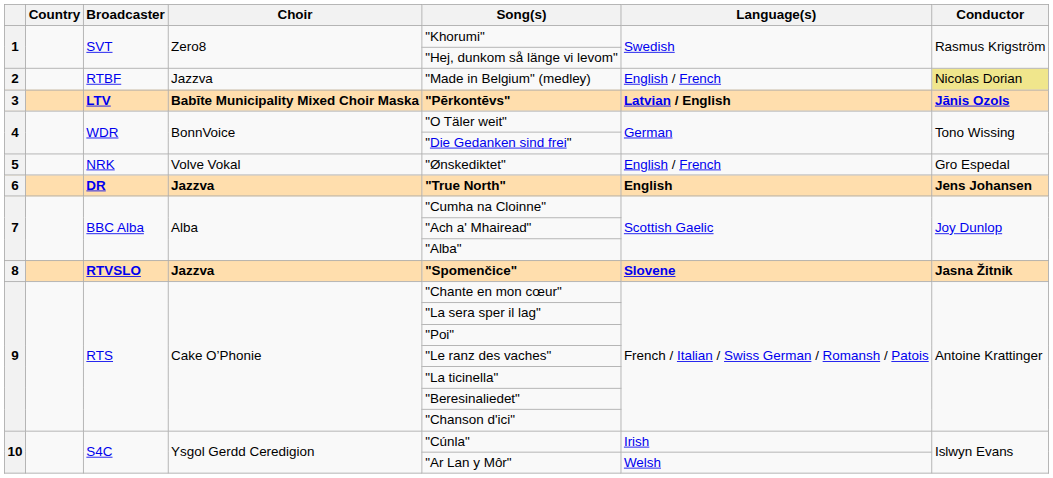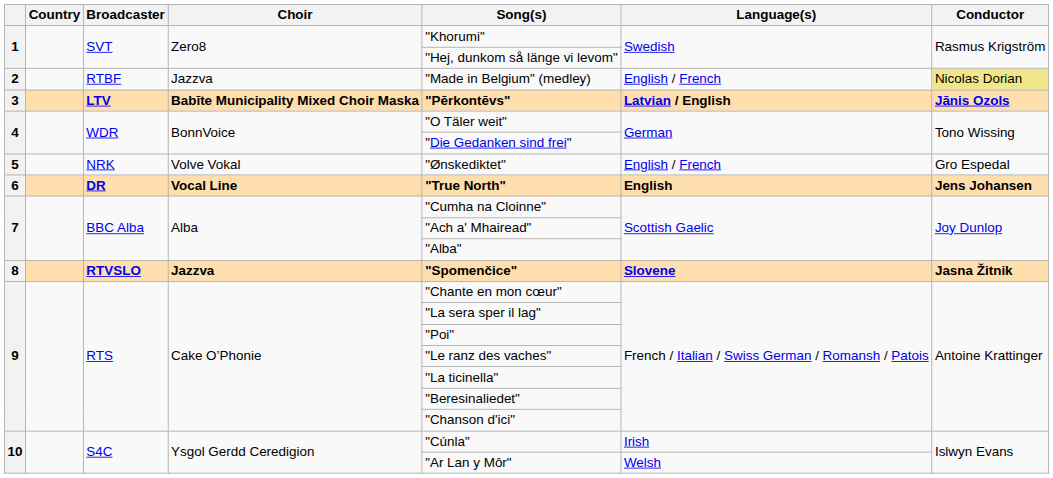 <table class="wikitable sortable plainrowheaders">
 <tr>
 <th scope="col"></th>
 <th scope="col">Country</th>
 <th scope="col">Broadcaster</th>
 <th scope="col">Choir</th>
 <th scope="col">Song(s)</th>
 <th scope="col">Language(s)</th>
 <th scope="col">Conductor</th>
 </tr>
 <tr>
 <th scope="row" style="text-align:center;" rowspan=2>1</th>
 <td rowspan=2></td>
 <td rowspan=2><a href='#'>SVT</a></td>
 <td rowspan=2>Zero8</td>
 <td>"Khorumi"</td>
 <td rowspan=2><a href='#'>Swedish</a></td>
 <td rowspan=2>Rasmus Krigström</td>
 </tr>
 <tr>
 <td>"Hej, dunkom så länge vi levom"</td>
 </tr>
 <tr>
 <th scope="row" style="text-align:center;">2</th>
 <td></td>
 <td><a href='#'>RTBF</a></td>
 <td>Jazzva</td>
 <td>"Made in Belgium" (medley)</td>
 <td><a href='#'>English</a> / <a href='#'>French</a></td>
 <td style="background: khaki;">Nicolas Dorian</td>
 </tr>
 <tr style="font-weight: bold; background: navajowhite;">
 <th scope="row" style="text-align:center;">3</th>
 <td></td>
 <td><a href='#'>LTV</a></td>
 <td>Babīte Municipality Mixed Choir Maska</td>
 <td>"Pērkontēvs"</td>
 <td><a href='#'>Latvian</a> / English</td>
 <td><a href='#'>Jānis Ozols</a></td>
 </tr>
 <tr>
 <th scope="row" style="text-align:center;" rowspan=2>4</th>
 <td rowspan=2></td>
 <td rowspan=2><a href='#'>WDR</a></td>
 <td rowspan=2>BonnVoice</td>
 <td>"O Täler weit"</td>
 <td rowspan=2><a href='#'>German</a></td>
 <td rowspan=2>Tono Wissing</td>
 </tr>
 <tr>
 <td>"<a href='#'>Die Gedanken sind frei</a>"</td>
 </tr>
 <tr>
 <th scope="row" style="text-align:center;">5</th>
 <td></td>
 <td><a href='#'>NRK</a></td>
 <td>Volve Vokal</td>
 <td>"Ønskediktet"</td>
 <td><a href='#'>English</a> / <a href='#'>French</a></td>
 <td>Gro Espedal</td>
 </tr>
 <tr style="font-weight: bold; background: navajowhite;">
 <th scope="row" style="text-align:center;">6</th>
 <td></td>
 <td><a href='#'>DR</a></td>
-<td>Jazzva</td>
+<td>Vocal Line</td>
 <td>"True North"</td>
 <td>English</td>
 <td>Jens Johansen</td>
 </tr>
 <tr>
 <th scope="row" style="text-align:center;" rowspan=3>7</th>
 <td rowspan=3></td>
 <td rowspan=3><a href='#'>BBC Alba</a></td>
 <td rowspan=3>Alba</td>
 <td>"Cumha na Cloinne"</td>
 <td rowspan=3><a href='#'>Scottish Gaelic</a></td>
 <td rowspan=3><a href='#'>Joy Dunlop</a></td>
 </tr>
 <tr>
 <td>"Ach a' Mhairead"</td>
 </tr>
 <tr>
 <td>"Alba"</td>
 </tr>
 <tr style="font-weight: bold; background: navajowhite;">
 <th scope="row" style="text-align:center;">8</th>
 <td></td>
 <td><a href='#'>RTVSLO</a></td>
 <td>Jazzva</td>
 <td>"Spomenčice"</td>
 <td><a href='#'>Slovene</a></td>
 <td>Jasna Žitnik</td>
 </tr>
 <tr>
 <th scope="row" style="text-align:center;" rowspan=7>9</th>
 <td rowspan=7></td>
 <td rowspan=7><a href='#'>RTS</a></td>
 <td rowspan=7>Cake O’Phonie</td>
 <td>"Chante en mon cœur"</td>
 <td rowspan=7>French / <a href='#'>Italian</a> / <a href='#'>Swiss German</a> / <a href='#'>Romansh</a> / <a href='#'>Patois</a></td>
 <td rowspan=7>Antoine Krattinger</td>
 </tr>
 <tr>
 <td>"La sera sper il lag"</td>
 </tr>
 <tr>
 <td>"Poi"</td>
 </tr>
 <tr>
 <td>"Le ranz des vaches"</td>
 </tr>
 <tr>
 <td>"La ticinella"</td>
 </tr>
 <tr>
 <td>"Beresinaliedet"</td>
 </tr>
 <tr>
 <td>"Chanson d'ici"</td>
 </tr>
 <tr>
 <th scope="row" style="text-align:center;" rowspan=2>10</th>
 <td rowspan=2></td>
 <td rowspan=2><a href='#'>S4C</a></td>
 <td rowspan=2>Ysgol Gerdd Ceredigion</td>
 <td>"Cúnla"</td>
 <td><a href='#'>Irish</a></td>
 <td rowspan=2>Islwyn Evans</td>
 </tr>
 <tr>
 <td>"Ar Lan y Môr"</td>
 <td><a href='#'>Welsh</a></td>
 </tr>
 </table>
